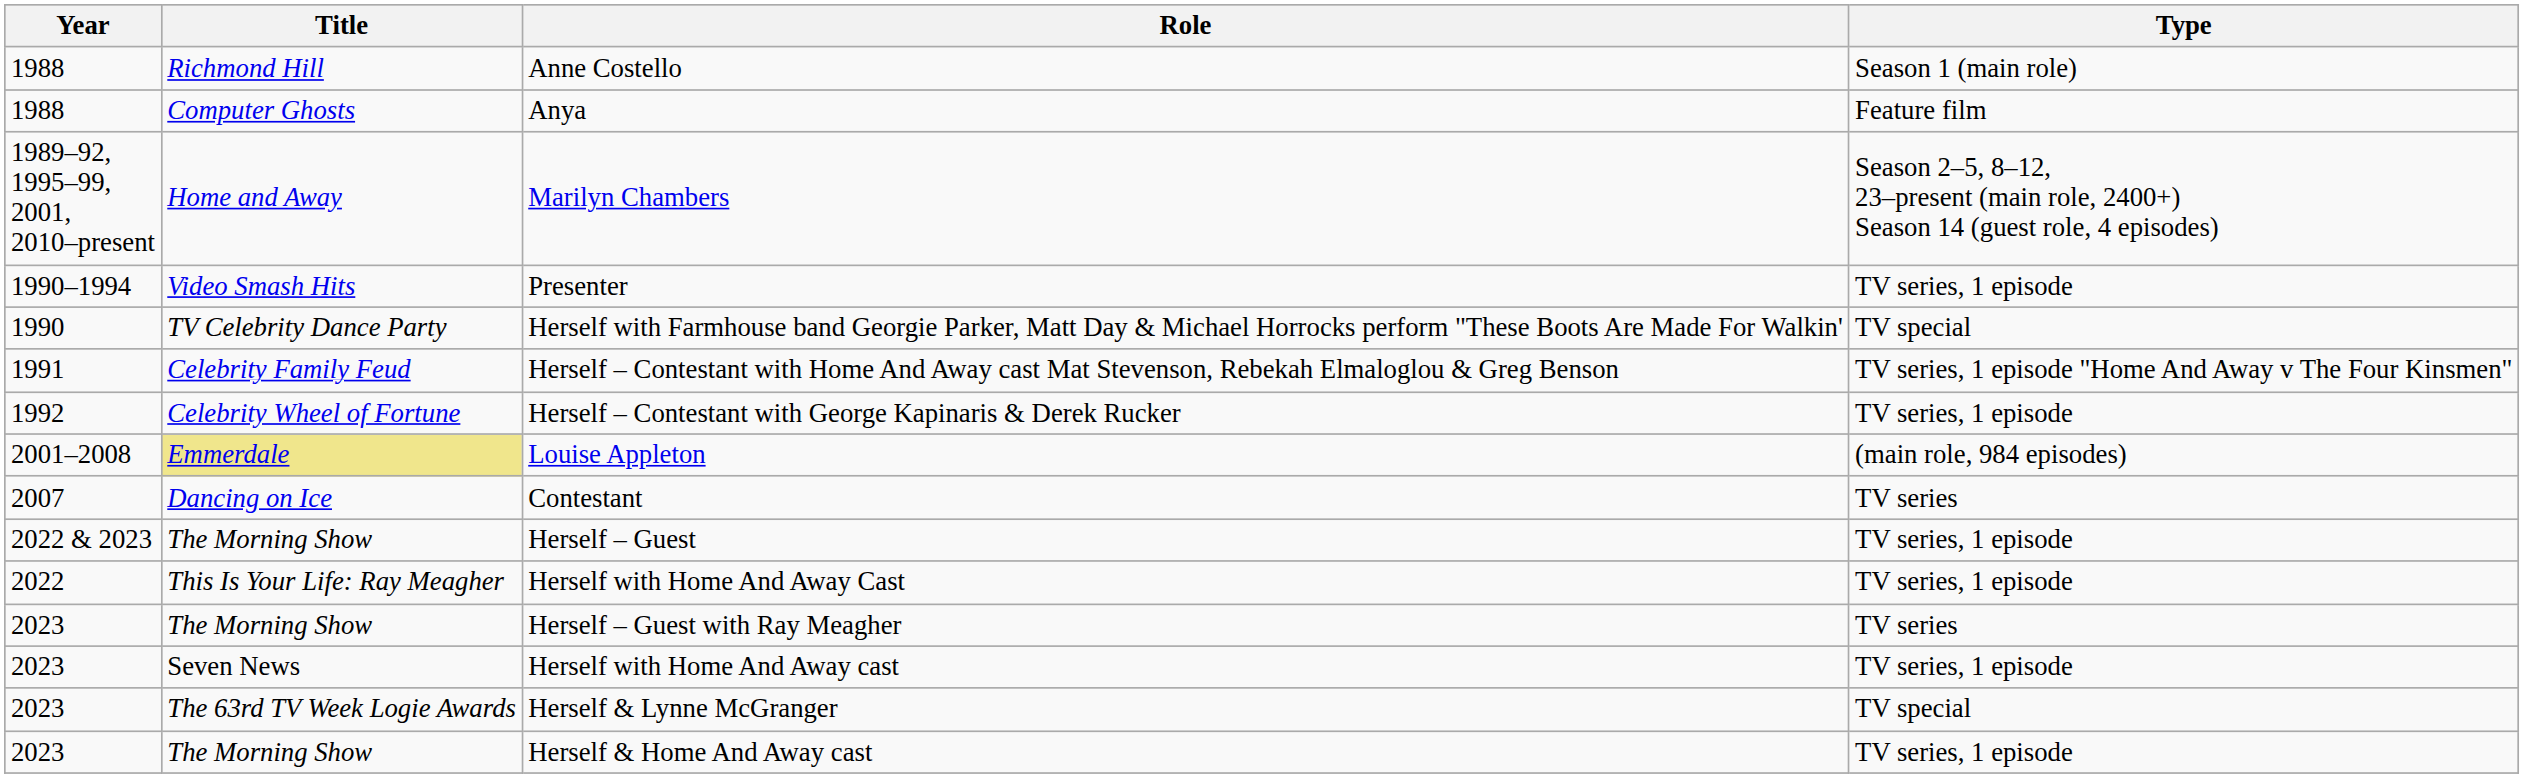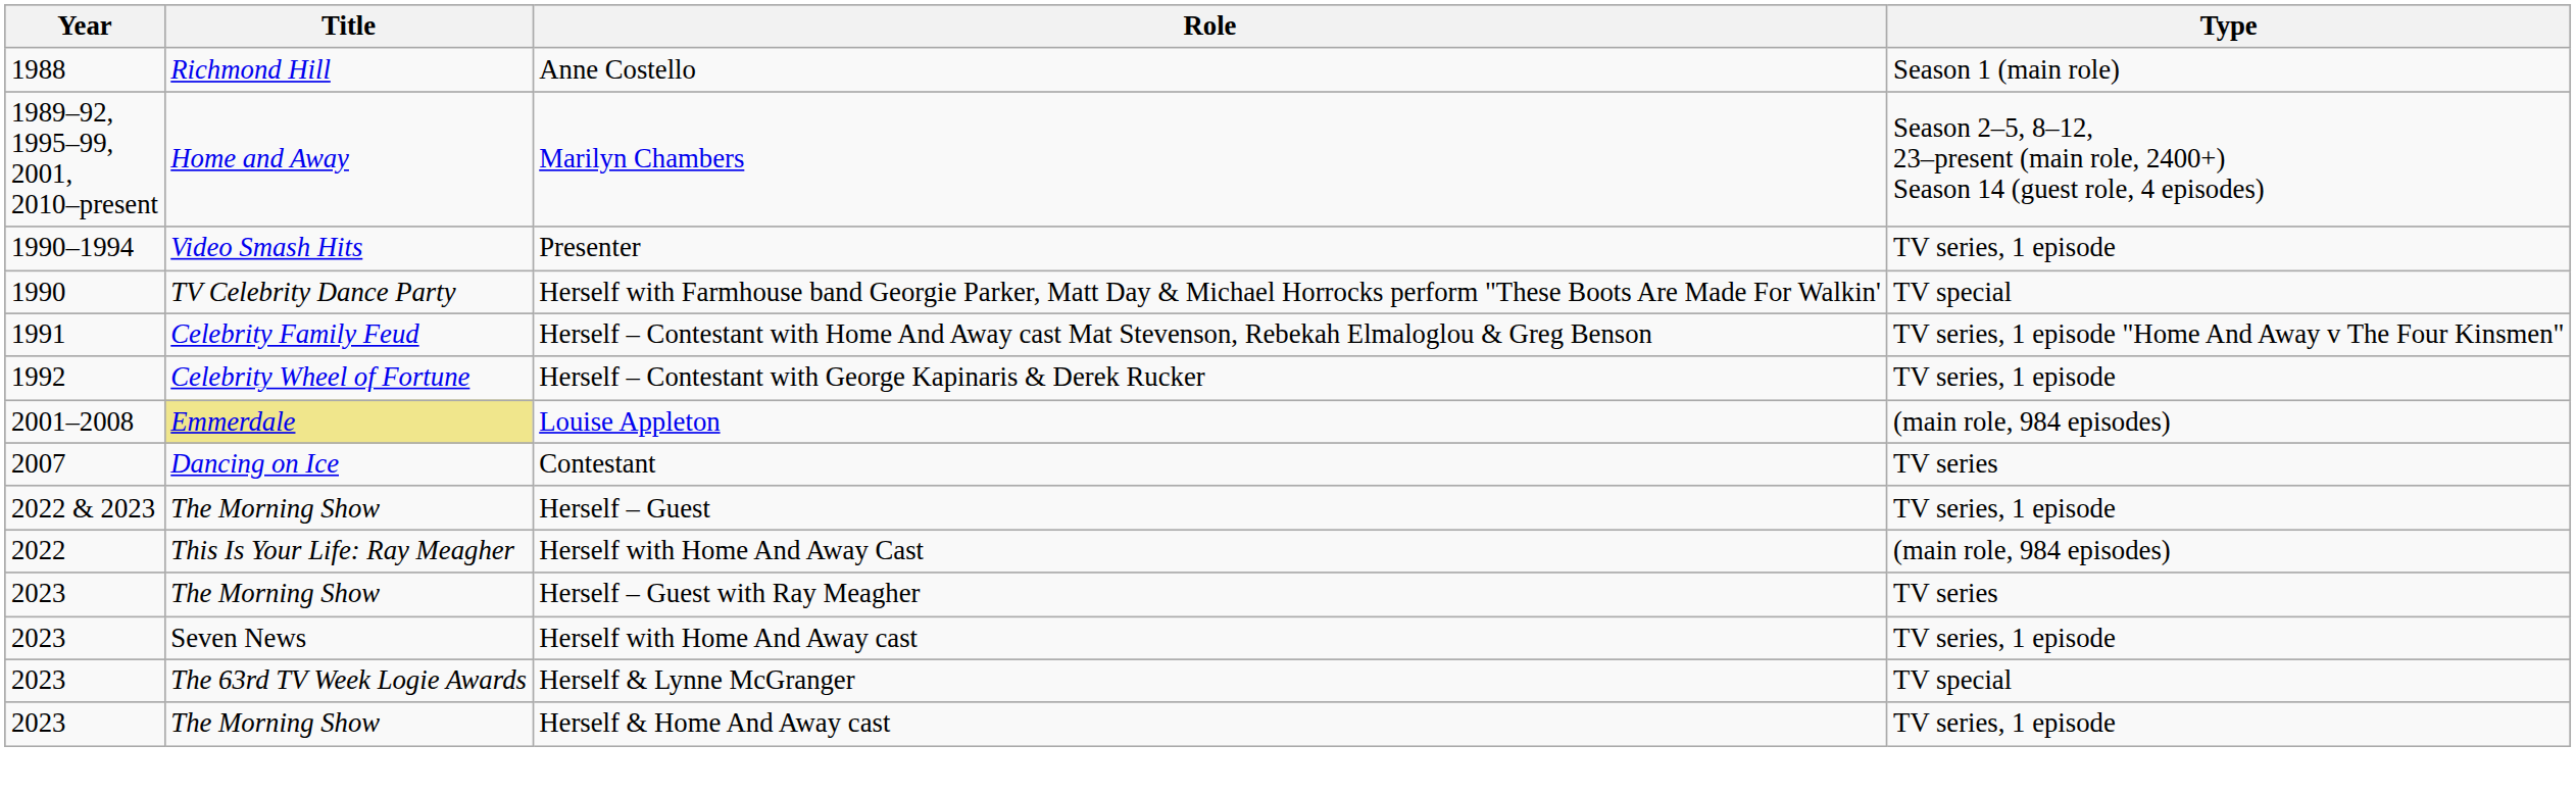 <table class="wikitable sortable">
 <tr>
 <th>Year</th>
 <th>Title</th>
 <th>Role</th>
 <th>Type</th>
 </tr>
 <tr>
 <td>1988</td>
 <td><em><a href='#'>Richmond Hill</a></em></td>
 <td>Anne Costello</td>
 <td>Season 1 (main role)</td>
-</tr>
-<tr>
-<td>1988</td>
-<td><em><a href='#'>Computer Ghosts</a></em></td>
-<td>Anya</td>
-<td>Feature film</td>
 </tr>
 <tr>
 <td>1989–92,<br>1995–99,<br>2001,<br>2010–present</td>
 <td><em><a href='#'>Home and Away</a></em></td>
 <td><a href='#'>Marilyn Chambers</a></td>
 <td>Season 2–5, 8–12,<br>23–present (main role, 2400+)<br>Season 14 (guest role, 4 episodes)</td>
 </tr>
 <tr>
 <td>1990–1994</td>
 <td><em><a href='#'>Video Smash Hits</a></em></td>
 <td>Presenter</td>
 <td>TV series, 1 episode</td>
 </tr>
 <tr>
 <td>1990</td>
 <td><em>TV Celebrity Dance Party</em></td>
 <td>Herself with Farmhouse band Georgie Parker, Matt Day & Michael Horrocks perform "These Boots Are Made For Walkin'</td>
 <td>TV special</td>
 </tr>
 <tr>
 <td>1991</td>
 <td><em><a href='#'>Celebrity Family Feud</a></em></td>
 <td>Herself – Contestant with Home And Away cast Mat Stevenson, Rebekah Elmaloglou & Greg Benson</td>
 <td>TV series, 1 episode "Home And Away v The Four Kinsmen"</td>
 </tr>
 <tr>
 <td>1992</td>
 <td><em><a href='#'>Celebrity Wheel of Fortune</a></em></td>
 <td>Herself – Contestant with George Kapinaris & Derek Rucker</td>
 <td>TV series, 1 episode</td>
 </tr>
 <tr>
 <td>2001–2008</td>
 <td style="background: khaki;"><em><a href='#'>Emmerdale</a></em></td>
 <td><a href='#'>Louise Appleton</a></td>
 <td>(main role, 984 episodes)</td>
 </tr>
 <tr>
 <td>2007</td>
 <td><em><a href='#'>Dancing on Ice</a></em></td>
 <td>Contestant</td>
 <td>TV series</td>
 </tr>
 <tr>
 <td>2022 & 2023</td>
 <td><em>The Morning Show</em></td>
 <td>Herself – Guest</td>
 <td>TV series, 1 episode</td>
 </tr>
 <tr>
 <td>2022</td>
 <td><em>This Is Your Life: Ray Meagher</em></td>
 <td>Herself with Home And Away Cast</td>
-<td>TV series, 1 episode</td>
+<td>(main role, 984 episodes)</td>
 </tr>
 <tr>
 <td>2023</td>
 <td><em>The Morning Show</em></td>
 <td>Herself – Guest with Ray Meagher</td>
 <td>TV series</td>
 </tr>
 <tr>
 <td>2023</td>
 <td>Seven News</td>
 <td>Herself with Home And Away cast</td>
 <td>TV series, 1 episode</td>
 </tr>
 <tr>
 <td>2023</td>
 <td><em>The 63rd TV Week Logie Awards</em></td>
 <td>Herself & Lynne McGranger</td>
 <td>TV special</td>
 </tr>
 <tr>
 <td>2023</td>
 <td><em>The Morning Show</em></td>
 <td>Herself & Home And Away cast</td>
 <td>TV series, 1 episode</td>
 </tr>
 </table>
